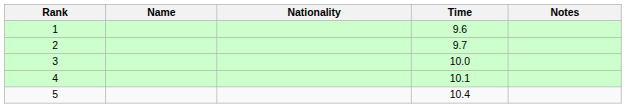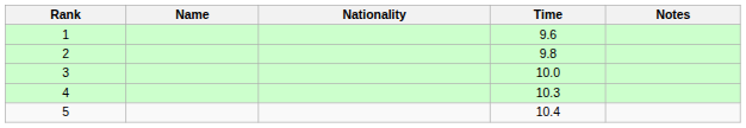 <table class="wikitable sortable" style="text-align:center; width: 60%">
 <tr>
 <th>Rank</th>
 <th>Name</th>
 <th>Nationality</th>
 <th>Time</th>
 <th>Notes</th>
 </tr>
 <tr bgcolor=ccffcc>
 <td>1</td>
 <td align=left></td>
 <td align=left></td>
 <td>9.6</td>
 <td></td>
 </tr>
 <tr bgcolor=ccffcc>
 <td>2</td>
 <td align=left></td>
 <td align=left></td>
-<td>9.7</td>
+<td>9.8</td>
 <td></td>
 </tr>
 <tr bgcolor=ccffcc>
 <td>3</td>
 <td align=left></td>
 <td align=left></td>
 <td>10.0</td>
 <td></td>
 </tr>
 <tr bgcolor=ccffcc>
 <td>4</td>
 <td align=left></td>
 <td align=left></td>
-<td>10.1</td>
+<td>10.3</td>
 <td></td>
 </tr>
 <tr>
 <td>5</td>
 <td align=left></td>
 <td align=left></td>
 <td>10.4</td>
 <td></td>
 </tr>
 </table>
